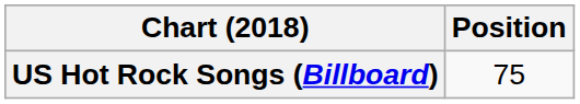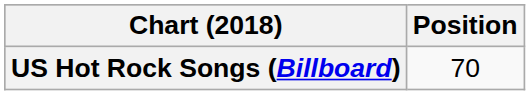 <table class="wikitable plainrowheaders" style="text-align:center">
 <tr>
 <th>Chart (2018)</th>
 <th>Position</th>
 </tr>
 <tr>
 <th scope="row">US Hot Rock Songs (<em><a href='#'>Billboard</a></em>)</th>
-<td>75</td>
+<td>70</td>
 </tr>
 </table>
